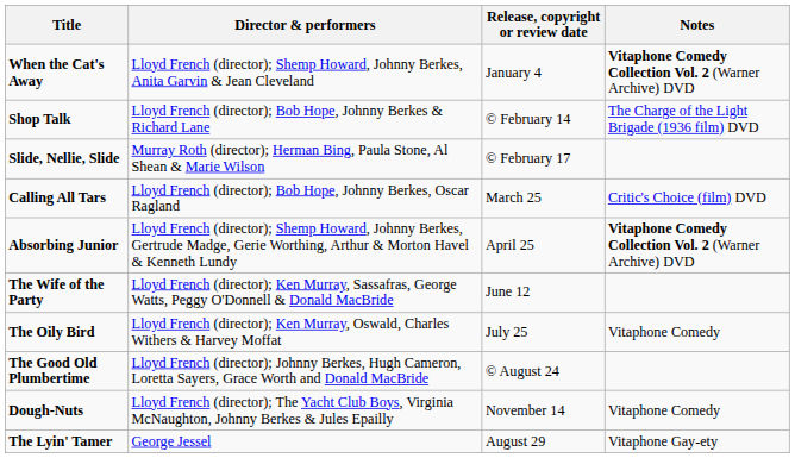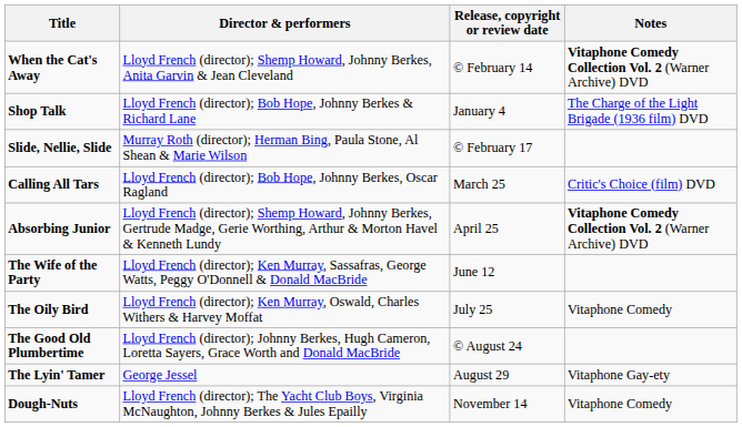 <table class="wikitable sortable" border="1">
 <tr>
 <th>Title</th>
 <th>Director & performers</th>
 <th>Release, copyright or review date</th>
 <th>Notes</th>
 </tr>
 <tr>
 <td><strong>When the Cat's Away</strong></td>
 <td><a href='#'>Lloyd French</a> (director); <a href='#'>Shemp Howard</a>, Johnny Berkes, <a href='#'>Anita Garvin</a> & Jean Cleveland</td>
-<td>January 4</td>
+<td>© February 14</td>
 <td><strong>Vitaphone Comedy Collection Vol. 2</strong> (Warner Archive) DVD</td>
 </tr>
 <tr>
 <td><strong>Shop Talk</strong></td>
 <td><a href='#'>Lloyd French</a> (director); <a href='#'>Bob Hope</a>, Johnny Berkes & <a href='#'>Richard Lane</a></td>
-<td>© February 14</td>
+<td>January 4</td>
 <td><a href='#'>The Charge of the Light Brigade (1936 film)</a> DVD</td>
 </tr>
 <tr>
 <td><strong>Slide, Nellie, Slide</strong></td>
 <td><a href='#'>Murray Roth</a> (director); <a href='#'>Herman Bing</a>, Paula Stone, Al Shean & <a href='#'>Marie Wilson</a></td>
 <td>© February 17</td>
 </tr>
 <tr>
 <td><strong>Calling All Tars</strong></td>
 <td><a href='#'>Lloyd French</a> (director); <a href='#'>Bob Hope</a>, Johnny Berkes, Oscar Ragland</td>
 <td>March 25</td>
 <td><a href='#'>Critic's Choice (film)</a> DVD</td>
 </tr>
 <tr>
 <td><strong>Absorbing Junior</strong></td>
 <td><a href='#'>Lloyd French</a> (director); <a href='#'>Shemp Howard</a>, Johnny Berkes, Gertrude Madge, Gerie Worthing, Arthur & Morton Havel & Kenneth Lundy</td>
 <td>April 25</td>
 <td><strong>Vitaphone Comedy Collection Vol. 2</strong> (Warner Archive) DVD</td>
 </tr>
 <tr>
 <td><strong>The Wife of the Party</strong></td>
 <td><a href='#'>Lloyd French</a> (director); <a href='#'>Ken Murray</a>, Sassafras, George Watts, Peggy O'Donnell & <a href='#'>Donald MacBride</a></td>
 <td>June 12</td>
 </tr>
 <tr>
 <td><strong>The Oily Bird</strong></td>
 <td><a href='#'>Lloyd French</a> (director); <a href='#'>Ken Murray</a>, Oswald, Charles Withers & Harvey Moffat</td>
 <td>July 25</td>
 <td>Vitaphone Comedy</td>
 </tr>
 <tr>
 <td><strong>The Good Old Plumbertime</strong></td>
 <td><a href='#'>Lloyd French</a> (director); Johnny Berkes, Hugh Cameron, Loretta Sayers, Grace Worth and <a href='#'>Donald MacBride</a></td>
 <td>© August 24</td>
 </tr>
 <tr>
+<td><strong>The Lyin' Tamer</strong></td>
+<td><a href='#'>George Jessel</a></td>
+<td>August 29</td>
+<td>Vitaphone Gay-ety</td>
+</tr>
+<tr>
 <td><strong>Dough-Nuts</strong></td>
 <td><a href='#'>Lloyd French</a> (director); The  <a href='#'>Yacht Club Boys</a>, Virginia McNaughton, Johnny Berkes & Jules Epailly</td>
 <td>November 14</td>
 <td>Vitaphone Comedy</td>
 </tr>
-<tr>
-<td><strong>The Lyin' Tamer</strong></td>
-<td><a href='#'>George Jessel</a></td>
-<td>August 29</td>
-<td>Vitaphone Gay-ety</td>
-</tr>
 </table>
